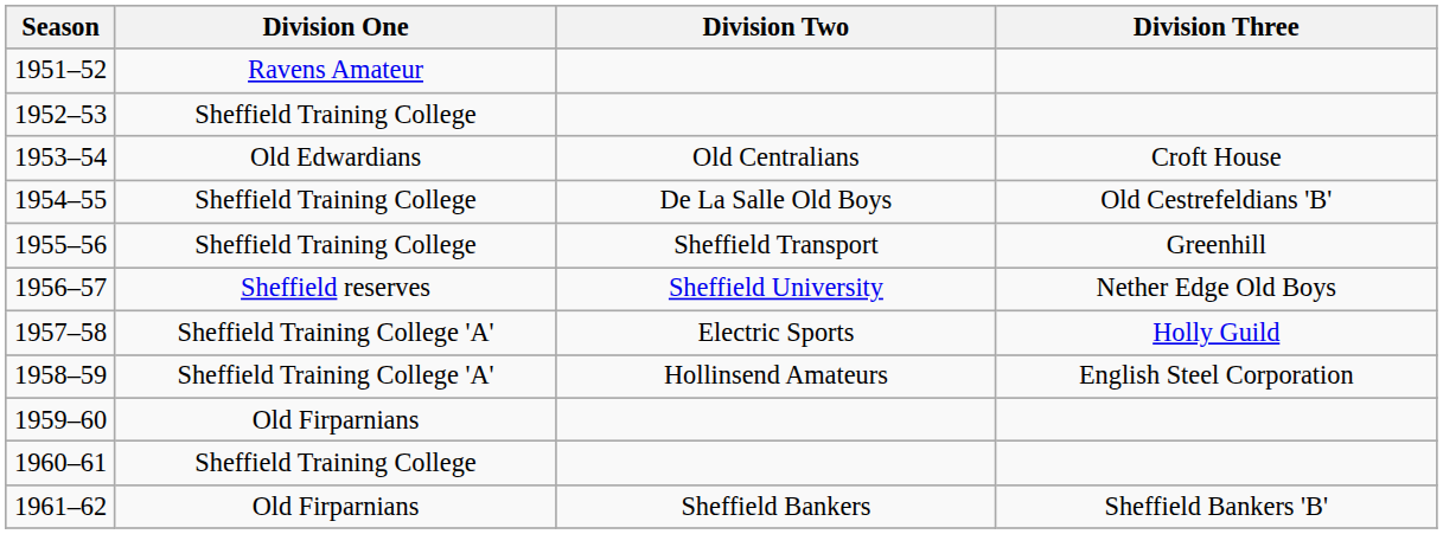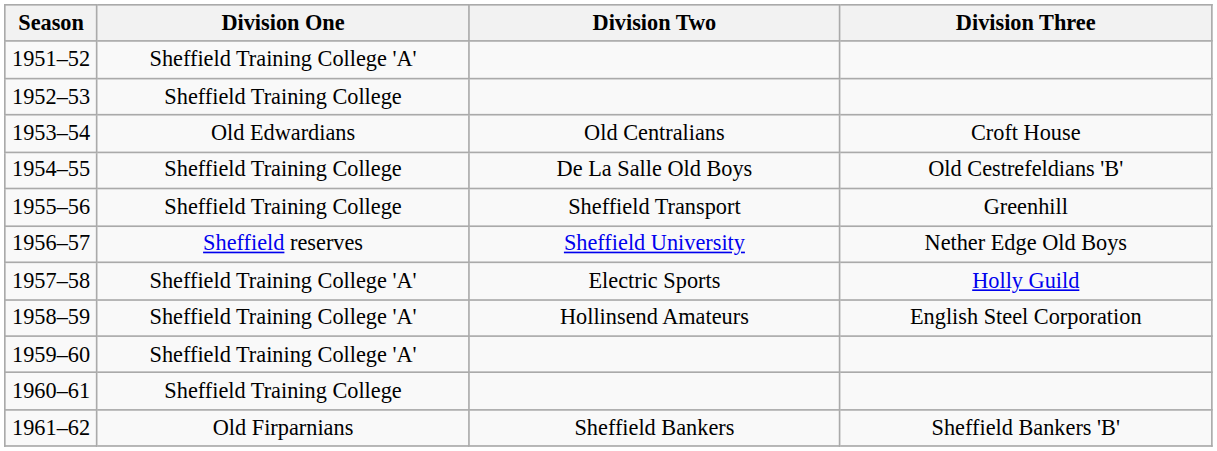 <table class="wikitable" style="text-align: center; font-size:85%">
 <tr>
 <th width=50>Season</th>
 <th width=220>Division One</th>
 <th width=220>Division Two</th>
 <th width=220>Division Three</th>
 </tr>
 <tr>
 <td>1951–52</td>
-<td><a href='#'>Ravens Amateur</a></td>
+<td>Sheffield Training College 'A'</td>
 <td></td>
 <td></td>
 </tr>
 <tr>
 <td>1952–53</td>
 <td>Sheffield Training College</td>
 <td></td>
 <td></td>
 </tr>
 <tr>
 <td>1953–54</td>
 <td>Old Edwardians</td>
 <td>Old Centralians</td>
 <td>Croft House</td>
 </tr>
 <tr>
 <td>1954–55</td>
 <td>Sheffield Training College</td>
 <td>De La Salle Old Boys</td>
 <td>Old Cestrefeldians 'B'</td>
 </tr>
 <tr>
 <td>1955–56</td>
 <td>Sheffield Training College</td>
 <td>Sheffield Transport</td>
 <td>Greenhill</td>
 </tr>
 <tr>
 <td>1956–57</td>
 <td><a href='#'>Sheffield</a> reserves</td>
 <td><a href='#'>Sheffield University</a></td>
 <td>Nether Edge Old Boys</td>
 </tr>
 <tr>
 <td>1957–58</td>
 <td>Sheffield Training College 'A'</td>
 <td>Electric Sports</td>
 <td><a href='#'>Holly Guild</a></td>
 </tr>
 <tr>
 <td>1958–59</td>
 <td>Sheffield Training College 'A'</td>
 <td>Hollinsend Amateurs</td>
 <td>English Steel Corporation</td>
 </tr>
 <tr>
 <td>1959–60</td>
-<td>Old Firparnians</td>
+<td>Sheffield Training College 'A'</td>
 <td></td>
 <td></td>
 </tr>
 <tr>
 <td>1960–61</td>
 <td>Sheffield Training College</td>
 <td></td>
 <td></td>
 </tr>
 <tr>
 <td>1961–62</td>
 <td>Old Firparnians</td>
 <td>Sheffield Bankers</td>
 <td>Sheffield Bankers 'B'</td>
 </tr>
 </table>
